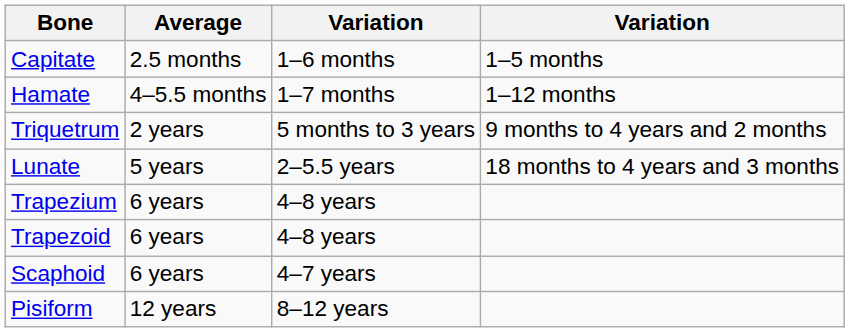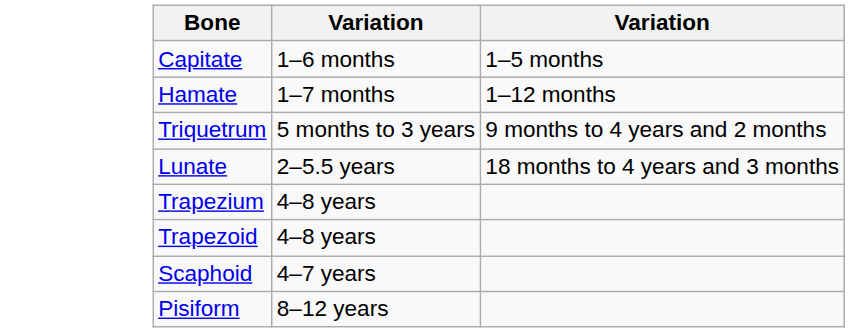 <table class="wikitable" align="right">
 <tr>
 <th>Bone</th>
-<th>Average</th>
 <th>Variation</th>
 <th>Variation</th>
 </tr>
 <tr>
 <td><a href='#'>Capitate</a></td>
-<td>2.5 months</td>
 <td>1–6 months</td>
 <td>1–5 months</td>
 </tr>
 <tr>
 <td><a href='#'>Hamate</a></td>
-<td>4–5.5 months</td>
 <td>1–7 months</td>
 <td>1–12 months</td>
 </tr>
 <tr>
 <td><a href='#'>Triquetrum</a></td>
-<td>2 years</td>
 <td>5 months to 3 years</td>
 <td>9 months to 4 years and 2 months</td>
 </tr>
 <tr>
 <td><a href='#'>Lunate</a></td>
-<td>5 years</td>
 <td>2–5.5 years</td>
 <td>18 months to 4 years and 3 months</td>
 </tr>
 <tr>
 <td><a href='#'>Trapezium</a></td>
-<td>6 years</td>
 <td>4–8 years</td>
 <td></td>
 </tr>
 <tr>
 <td><a href='#'>Trapezoid</a></td>
-<td>6 years</td>
 <td>4–8 years</td>
 <td></td>
 </tr>
 <tr>
 <td><a href='#'>Scaphoid</a></td>
-<td>6 years</td>
 <td>4–7 years</td>
 <td></td>
 </tr>
 <tr>
 <td><a href='#'>Pisiform</a></td>
-<td>12 years</td>
 <td>8–12 years</td>
 <td></td>
 </tr>
 </table>
